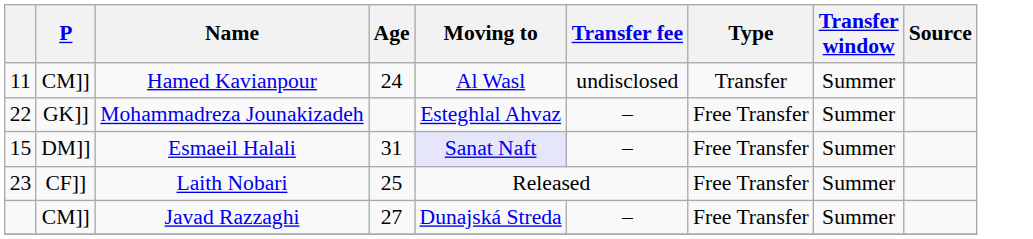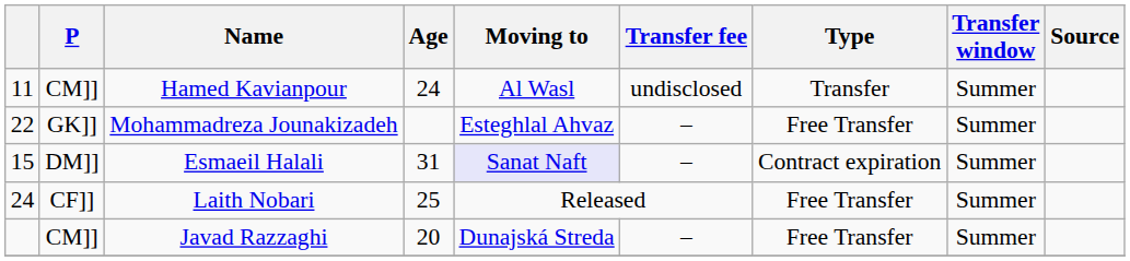 <table class="wikitable sortable " style="text-align:center">
 <tr>
 <th></th>
 <th><a href='#'>P</a></th>
 <th>Name</th>
 <th>Age</th>
 <th>Moving to</th>
 <th><a href='#'>Transfer fee</a></th>
 <th>Type</th>
 <th><a href='#'>Transfer<br>window</a></th>
 <th>Source</th>
 </tr>
 <tr>
 <td>11</td>
 <td [[>CM]]</td>
 <td><a href='#'>Hamed Kavianpour</a></td>
 <td>24</td>
 <td> <a href='#'>Al Wasl</a></td>
 <td>undisclosed</td>
 <td>Transfer</td>
 <td>Summer</td>
 <td></td>
 </tr>
 <tr>
 <td>22</td>
 <td [[>GK]]</td>
 <td><a href='#'>Mohammadreza Jounakizadeh</a></td>
 <td></td>
 <td><a href='#'>Esteghlal Ahvaz</a></td>
 <td>–</td>
 <td>Free Transfer</td>
 <td>Summer</td>
 <td></td>
 </tr>
 <tr>
 <td>15</td>
 <td [[>DM]]</td>
 <td><a href='#'>Esmaeil Halali</a></td>
 <td>31</td>
 <td style="background: lavender;"><a href='#'>Sanat Naft</a></td>
 <td>–</td>
-<td>Free Transfer</td>
+<td>Contract expiration</td>
 <td>Summer</td>
 <td></td>
 </tr>
 <tr>
-<td>23</td>
+<td>24</td>
 <td [[>CF]]</td>
 <td><a href='#'>Laith Nobari</a></td>
 <td>25</td>
 <td colspan="2">Released</td>
 <td>Free Transfer</td>
 <td>Summer</td>
 <td></td>
 </tr>
 <tr>
 <td></td>
 <td [[>CM]]</td>
 <td><a href='#'>Javad Razzaghi</a></td>
-<td>27</td>
+<td>20</td>
 <td> <a href='#'>Dunajská Streda</a></td>
 <td>–</td>
 <td>Free Transfer</td>
 <td>Summer</td>
 <td></td>
 </tr>
 <tr>
 </tr>
 </table>
